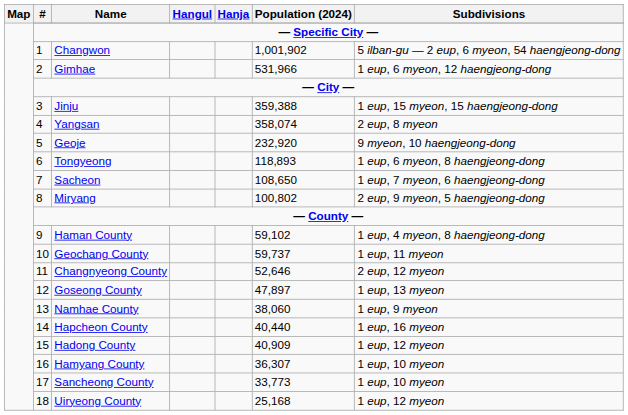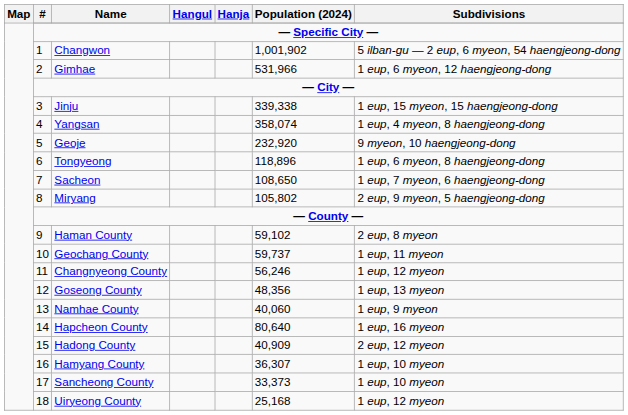 <table class="wikitable"  style="font-size:90%;" align=center>
 <tr>
 <th>Map</th>
 <th>#</th>
 <th>Name</th>
 <th><a href='#'>Hangul</a></th>
 <th><a href='#'>Hanja</a></th>
 <th>Population (2024)</th>
 <th>Subdivisions</th>
 </tr>
 <tr>
 <td rowspan=22></td>
 </tr>
 <tr ---------bgcolor=lightblue>
 <td Colspan=6 align=center><strong>— <a href='#'>Specific City</a> —</strong></td>
 </tr>
 <tr --------->
 <td>1</td>
 <td><a href='#'>Changwon</a></td>
 <td><span></span></td>
 <td><span></span></td>
 <td>1,001,902</td>
 <td>5 <em>ilban-gu</em> — 2 <em>eup</em>, 6 <em>myeon</em>, 54 <em>haengjeong-dong</em></td>
 </tr>
 <tr --------->
 <td>2</td>
 <td><a href='#'>Gimhae</a></td>
 <td><span></span></td>
 <td><span></span></td>
 <td>531,966</td>
 <td>1 <em>eup</em>, 6 <em>myeon</em>, 12 <em>haengjeong-dong</em></td>
 </tr>
 <tr ---------bgcolor=lightblue>
 <td Colspan=6 align=center><strong>— <a href='#'>City</a> —</strong></td>
 </tr>
 <tr --------->
 <td>3</td>
 <td><a href='#'>Jinju</a></td>
 <td><span></span></td>
 <td><span></span></td>
-<td>359,388</td>
+<td>339,338</td>
 <td>1 <em>eup</em>, 15 <em>myeon</em>, 15 <em>haengjeong-dong</em></td>
 </tr>
 <tr --------->
 <td>4</td>
 <td><a href='#'>Yangsan</a></td>
 <td><span></span></td>
 <td><span></span></td>
 <td>358,074</td>
-<td>2 <em>eup</em>, 8 <em>myeon</em></td>
+<td>1 <em>eup</em>, 4 <em>myeon</em>, 8 <em>haengjeong-dong</em></td>
 </tr>
 <tr --------->
 <td>5</td>
 <td><a href='#'>Geoje</a></td>
 <td><span></span></td>
 <td><span></span></td>
 <td>232,920</td>
 <td>9 <em>myeon</em>, 10 <em>haengjeong-dong</em></td>
 </tr>
 <tr --------->
 <td>6</td>
 <td><a href='#'>Tongyeong</a></td>
 <td><span></span></td>
 <td><span></span></td>
-<td>118,893</td>
+<td>118,896</td>
 <td>1 <em>eup</em>, 6 <em>myeon</em>, 8 <em>haengjeong-dong</em></td>
 </tr>
 <tr --------->
 <td>7</td>
 <td><a href='#'>Sacheon</a></td>
 <td><span></span></td>
 <td><span></span></td>
 <td>108,650</td>
 <td>1 <em>eup</em>, 7 <em>myeon</em>, 6 <em>haengjeong-dong</em></td>
 </tr>
 <tr --------->
 <td>8</td>
 <td><a href='#'>Miryang</a></td>
 <td><span></span></td>
 <td><span></span></td>
-<td>100,802</td>
+<td>105,802</td>
 <td>2 <em>eup</em>, 9 <em>myeon</em>, 5 <em>haengjeong-dong</em></td>
 </tr>
 <tr ---------bgcolor=lightblue>
 <td Colspan=6 align=center><strong>— <a href='#'>County</a> —</strong></td>
 </tr>
 <tr --------->
 <td>9</td>
 <td><a href='#'>Haman County</a></td>
 <td><span></span></td>
 <td><span></span></td>
 <td>59,102</td>
-<td>1 <em>eup</em>, 4 <em>myeon</em>, 8 <em>haengjeong-dong</em></td>
+<td>2 <em>eup</em>, 8 <em>myeon</em></td>
 </tr>
 <tr --------->
 <td>10</td>
 <td><a href='#'>Geochang County</a></td>
 <td><span></span></td>
 <td><span></span></td>
 <td>59,737</td>
 <td>1 <em>eup</em>, 11 <em>myeon</em></td>
 </tr>
 <tr --------->
 <td>11</td>
 <td><a href='#'>Changnyeong County</a></td>
 <td><span></span></td>
 <td><span></span></td>
-<td>52,646</td>
-<td>2 <em>eup</em>, 12 <em>myeon</em></td>
+<td>56,246</td>
+<td>1 <em>eup</em>, 12 <em>myeon</em></td>
 </tr>
 <tr --------->
 <td>12</td>
 <td><a href='#'>Goseong County</a></td>
 <td><span></span></td>
 <td><span></span></td>
-<td>47,897</td>
+<td>48,356</td>
 <td>1 <em>eup</em>, 13 <em>myeon</em></td>
 </tr>
 <tr --------->
 <td>13</td>
 <td><a href='#'>Namhae County</a></td>
 <td><span></span></td>
 <td><span></span></td>
-<td>38,060</td>
+<td>40,060</td>
 <td>1 <em>eup</em>, 9 <em>myeon</em></td>
 </tr>
 <tr --------->
 <td>14</td>
 <td><a href='#'>Hapcheon County</a></td>
 <td><span></span></td>
 <td><span></span></td>
-<td>40,440</td>
+<td>80,640</td>
 <td>1 <em>eup</em>, 16 <em>myeon</em></td>
 </tr>
 <tr --------->
 <td>15</td>
 <td><a href='#'>Hadong County</a></td>
 <td><span></span></td>
 <td><span></span></td>
 <td>40,909</td>
-<td>1 <em>eup</em>, 12 <em>myeon</em></td>
+<td>2 <em>eup</em>, 12 <em>myeon</em></td>
 </tr>
 <tr --------->
 <td>16</td>
 <td><a href='#'>Hamyang County</a></td>
 <td><span></span></td>
 <td><span></span></td>
 <td>36,307</td>
 <td>1 <em>eup</em>, 10 <em>myeon</em></td>
 </tr>
 <tr --------->
 <td>17</td>
 <td><a href='#'>Sancheong County</a></td>
 <td><span></span></td>
 <td><span></span></td>
-<td>33,773</td>
+<td>33,373</td>
 <td>1 <em>eup</em>, 10 <em>myeon</em></td>
 </tr>
 <tr --------->
 <td>18</td>
 <td><a href='#'>Uiryeong County</a></td>
 <td><span></span></td>
 <td><span></span></td>
 <td>25,168</td>
 <td>1 <em>eup</em>, 12 <em>myeon</em></td>
 </tr>
 </table>
